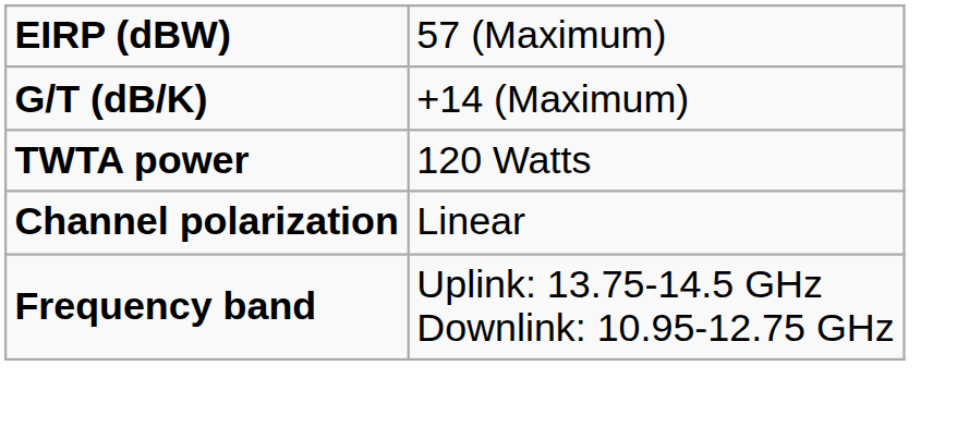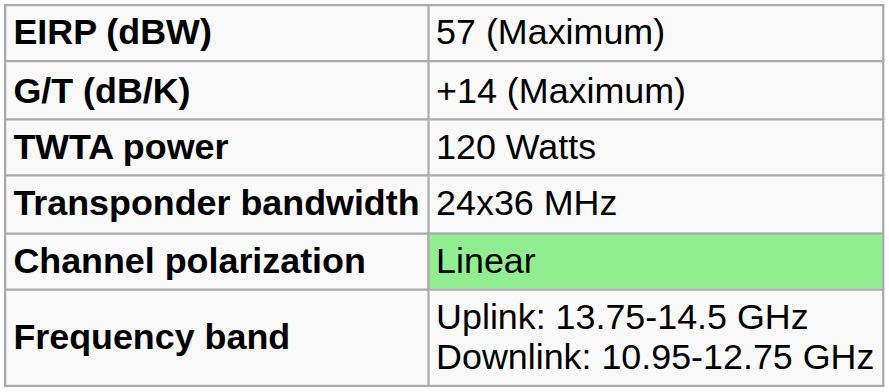 <table class="wikitable">
 <tr>
 <td><strong>EIRP (dBW)</strong></td>
 <td>57 (Maximum)</td>
 </tr>
 <tr>
 <td><strong>G/T (dB/K)</strong></td>
 <td>+14 (Maximum)</td>
 </tr>
 <tr>
 <td><strong>TWTA power</strong></td>
 <td>120 Watts</td>
 </tr>
 <tr>
+<td><strong>Transponder bandwidth</strong></td>
+<td>24x36 MHz</td>
+</tr>
+<tr>
 <td><strong>Channel polarization</strong></td>
-<td>Linear</td>
+<td style="background: lightgreen;">Linear</td>
 </tr>
 <tr>
 <td><strong>Frequency band</strong></td>
 <td>Uplink: 13.75-14.5 GHz<br>Downlink: 10.95-12.75 GHz</td>
 </tr>
 </table>
